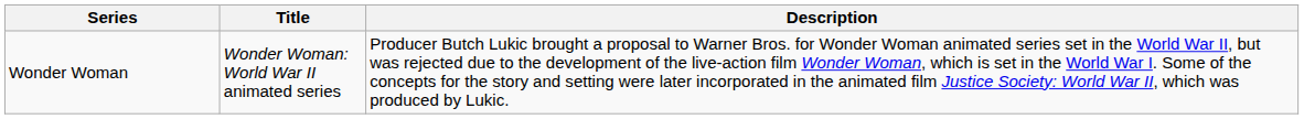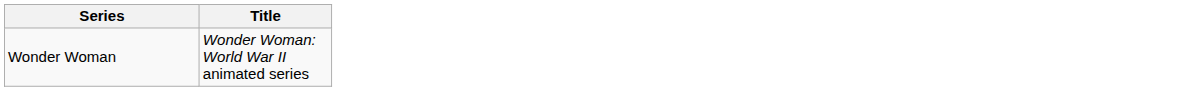 <table class="wikitable">
 <tr>
 <th style="width:150pt;">Series</th>
 <th style="width:100pt;">Title</th>
-<th>Description</th>
 </tr>
 <tr>
 <td>Wonder Woman</td>
 <td><em>Wonder Woman: World War II</em> animated series</td>
-<td>Producer Butch Lukic brought a proposal to Warner Bros. for Wonder Woman animated series set in the <a href='#'>World War II</a>, but was rejected due to the development of the live-action film <em><a href='#'>Wonder Woman</a></em>, which is set in the <a href='#'>World War I</a>. Some of the concepts for the story and setting were later incorporated in the animated film <em><a href='#'>Justice Society: World War II</a></em>, which was produced by Lukic.</td>
 </tr>
 </table>
